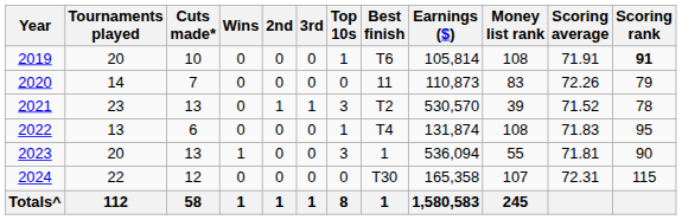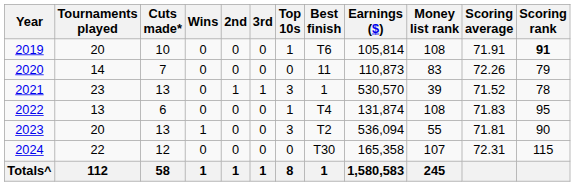 <table class="wikitable" style="text-align:center; font-size: 100%;">
 <tr>
 <th>Year</th>
 <th>Tournaments <br>played</th>
 <th>Cuts <br>made*</th>
 <th>Wins</th>
 <th>2nd</th>
 <th>3rd</th>
 <th>Top <br>10s</th>
 <th>Best <br>finish</th>
 <th>Earnings<br>(<a href='#'>$</a>)</th>
 <th>Money<br>list rank</th>
 <th>Scoring <br> average</th>
 <th>Scoring<br>rank</th>
 </tr>
 <tr>
 <td><a href='#'>2019</a></td>
 <td>20</td>
 <td>10</td>
 <td>0</td>
 <td>0</td>
 <td>0</td>
 <td>1</td>
 <td>T6</td>
 <td align=right>105,814</td>
 <td>108</td>
 <td>71.91</td>
 <td><strong>91</strong></td>
 </tr>
 <tr>
 <td><a href='#'>2020</a></td>
 <td>14</td>
 <td>7</td>
 <td>0</td>
 <td>0</td>
 <td>0</td>
 <td>0</td>
 <td>11</td>
 <td align=right>110,873</td>
 <td>83</td>
 <td>72.26</td>
 <td>79</td>
 </tr>
 <tr>
 <td><a href='#'>2021</a></td>
 <td>23</td>
 <td>13</td>
 <td>0</td>
 <td>1</td>
 <td>1</td>
 <td>3</td>
-<td>T2</td>
+<td>1</td>
 <td align=right>530,570</td>
 <td>39</td>
 <td>71.52</td>
 <td>78</td>
 </tr>
 <tr>
 <td><a href='#'>2022</a></td>
 <td>13</td>
 <td>6</td>
 <td>0</td>
 <td>0</td>
 <td>0</td>
 <td>1</td>
 <td>T4</td>
 <td align=right>131,874</td>
 <td>108</td>
 <td>71.83</td>
 <td>95</td>
 </tr>
 <tr>
 <td><a href='#'>2023</a></td>
 <td>20</td>
 <td>13</td>
 <td>1</td>
 <td>0</td>
 <td>0</td>
 <td>3</td>
-<td>1</td>
+<td>T2</td>
 <td align=right>536,094</td>
 <td>55</td>
 <td>71.81</td>
 <td>90</td>
 </tr>
 <tr>
 <td><a href='#'>2024</a></td>
 <td>22</td>
 <td>12</td>
 <td>0</td>
 <td>0</td>
 <td>0</td>
 <td>0</td>
 <td>T30</td>
 <td align=right>165,358</td>
 <td>107</td>
 <td>72.31</td>
 <td>115</td>
 </tr>
 <tr>
 <th>Totals^</th>
 <th>112 </th>
 <th>58 </th>
 <th>1 </th>
 <th>1 </th>
 <th>1 </th>
 <th>8 </th>
 <th>1 </th>
 <th>1,580,583 </th>
 <th>245 </th>
 <th></th>
 <th></th>
 </tr>
 </table>
